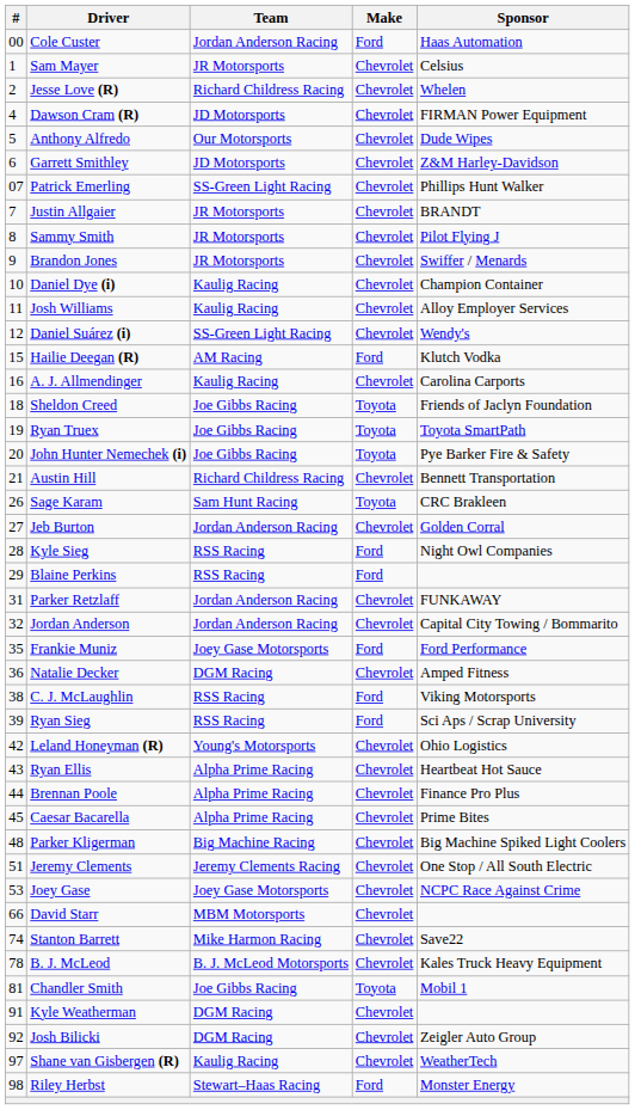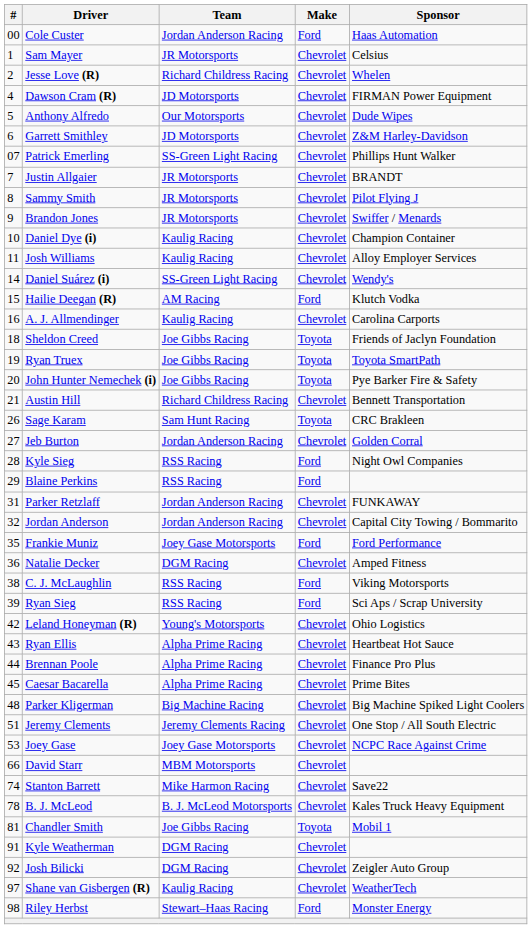 <table class="wikitable" style="font-size: 95%;">
 <tr>
 <th>#</th>
 <th>Driver</th>
 <th>Team</th>
 <th>Make</th>
 <th>Sponsor</th>
 </tr>
 <tr>
 <td>00</td>
 <td><a href='#'>Cole Custer</a></td>
 <td><a href='#'>Jordan Anderson Racing</a></td>
 <td><a href='#'>Ford</a></td>
 <td><a href='#'>Haas Automation</a></td>
 </tr>
 <tr>
 <td>1</td>
 <td><a href='#'>Sam Mayer</a></td>
 <td><a href='#'>JR Motorsports</a></td>
 <td><a href='#'>Chevrolet</a></td>
 <td>Celsius</td>
 </tr>
 <tr>
 <td>2</td>
 <td><a href='#'>Jesse Love</a> <strong>(R)</strong></td>
 <td><a href='#'>Richard Childress Racing</a></td>
 <td><a href='#'>Chevrolet</a></td>
 <td><a href='#'>Whelen</a></td>
 </tr>
 <tr>
 <td>4</td>
 <td><a href='#'>Dawson Cram</a> <strong>(R)</strong></td>
 <td><a href='#'>JD Motorsports</a></td>
 <td><a href='#'>Chevrolet</a></td>
 <td>FIRMAN Power Equipment</td>
 </tr>
 <tr>
 <td>5</td>
 <td><a href='#'>Anthony Alfredo</a></td>
 <td><a href='#'>Our Motorsports</a></td>
 <td><a href='#'>Chevrolet</a></td>
 <td><a href='#'>Dude Wipes</a></td>
 </tr>
 <tr>
 <td>6</td>
 <td><a href='#'>Garrett Smithley</a></td>
 <td><a href='#'>JD Motorsports</a></td>
 <td><a href='#'>Chevrolet</a></td>
 <td><a href='#'>Z&M Harley-Davidson</a></td>
 </tr>
 <tr>
 <td>07</td>
 <td><a href='#'>Patrick Emerling</a></td>
 <td><a href='#'>SS-Green Light Racing</a></td>
 <td><a href='#'>Chevrolet</a></td>
 <td>Phillips Hunt Walker</td>
 </tr>
 <tr>
 <td>7</td>
 <td><a href='#'>Justin Allgaier</a></td>
 <td><a href='#'>JR Motorsports</a></td>
 <td><a href='#'>Chevrolet</a></td>
 <td>BRANDT</td>
 </tr>
 <tr>
 <td>8</td>
 <td><a href='#'>Sammy Smith</a></td>
 <td><a href='#'>JR Motorsports</a></td>
 <td><a href='#'>Chevrolet</a></td>
 <td><a href='#'>Pilot Flying J</a></td>
 </tr>
 <tr>
 <td>9</td>
 <td><a href='#'>Brandon Jones</a></td>
 <td><a href='#'>JR Motorsports</a></td>
 <td><a href='#'>Chevrolet</a></td>
 <td><a href='#'>Swiffer</a> / <a href='#'>Menards</a></td>
 </tr>
 <tr>
 <td>10</td>
 <td><a href='#'>Daniel Dye</a> <strong>(i)</strong></td>
 <td><a href='#'>Kaulig Racing</a></td>
 <td><a href='#'>Chevrolet</a></td>
 <td>Champion Container</td>
 </tr>
 <tr>
 <td>11</td>
 <td><a href='#'>Josh Williams</a></td>
 <td><a href='#'>Kaulig Racing</a></td>
 <td><a href='#'>Chevrolet</a></td>
 <td>Alloy Employer Services</td>
 </tr>
 <tr>
-<td>12</td>
+<td>14</td>
 <td><a href='#'>Daniel Suárez</a> <strong>(i)</strong></td>
 <td><a href='#'>SS-Green Light Racing</a></td>
 <td><a href='#'>Chevrolet</a></td>
 <td><a href='#'>Wendy's</a></td>
 </tr>
 <tr>
 <td>15</td>
 <td><a href='#'>Hailie Deegan</a> <strong>(R)</strong></td>
 <td><a href='#'>AM Racing</a></td>
 <td><a href='#'>Ford</a></td>
 <td>Klutch Vodka</td>
 </tr>
 <tr>
 <td>16</td>
 <td><a href='#'>A. J. Allmendinger</a></td>
 <td nowrap=""><a href='#'>Kaulig Racing</a></td>
 <td><a href='#'>Chevrolet</a></td>
 <td>Carolina Carports</td>
 </tr>
 <tr>
 <td>18</td>
 <td><a href='#'>Sheldon Creed</a></td>
 <td><a href='#'>Joe Gibbs Racing</a></td>
 <td><a href='#'>Toyota</a></td>
 <td>Friends of Jaclyn Foundation</td>
 </tr>
 <tr>
 <td>19</td>
 <td><a href='#'>Ryan Truex</a></td>
 <td><a href='#'>Joe Gibbs Racing</a></td>
 <td><a href='#'>Toyota</a></td>
 <td><a href='#'>Toyota SmartPath</a></td>
 </tr>
 <tr>
 <td>20</td>
 <td nowrap><a href='#'>John Hunter Nemechek</a> <strong>(i)</strong></td>
 <td><a href='#'>Joe Gibbs Racing</a></td>
 <td><a href='#'>Toyota</a></td>
 <td>Pye Barker Fire & Safety</td>
 </tr>
 <tr>
 <td>21</td>
 <td><a href='#'>Austin Hill</a></td>
 <td><a href='#'>Richard Childress Racing</a></td>
 <td><a href='#'>Chevrolet</a></td>
 <td>Bennett Transportation</td>
 </tr>
 <tr>
 <td>26</td>
 <td><a href='#'>Sage Karam</a></td>
 <td><a href='#'>Sam Hunt Racing</a></td>
 <td><a href='#'>Toyota</a></td>
 <td>CRC Brakleen</td>
 </tr>
 <tr>
 <td>27</td>
 <td><a href='#'>Jeb Burton</a></td>
 <td><a href='#'>Jordan Anderson Racing</a></td>
 <td><a href='#'>Chevrolet</a></td>
 <td><a href='#'>Golden Corral</a></td>
 </tr>
 <tr>
 <td>28</td>
 <td><a href='#'>Kyle Sieg</a></td>
 <td><a href='#'>RSS Racing</a></td>
 <td><a href='#'>Ford</a></td>
 <td>Night Owl Companies</td>
 </tr>
 <tr>
 <td>29</td>
 <td><a href='#'>Blaine Perkins</a></td>
 <td><a href='#'>RSS Racing</a></td>
 <td><a href='#'>Ford</a></td>
 <td></td>
 </tr>
 <tr>
 <td>31</td>
 <td><a href='#'>Parker Retzlaff</a></td>
 <td><a href='#'>Jordan Anderson Racing</a></td>
 <td><a href='#'>Chevrolet</a></td>
 <td>FUNKAWAY</td>
 </tr>
 <tr>
 <td>32</td>
 <td><a href='#'>Jordan Anderson</a></td>
 <td><a href='#'>Jordan Anderson Racing</a></td>
 <td><a href='#'>Chevrolet</a></td>
 <td nowrap>Capital City Towing / Bommarito</td>
 </tr>
 <tr>
 <td>35</td>
 <td><a href='#'>Frankie Muniz</a></td>
 <td><a href='#'>Joey Gase Motorsports</a></td>
 <td><a href='#'>Ford</a></td>
 <td><a href='#'>Ford Performance</a></td>
 </tr>
 <tr>
 <td>36</td>
 <td><a href='#'>Natalie Decker</a></td>
 <td><a href='#'>DGM Racing</a></td>
 <td><a href='#'>Chevrolet</a></td>
 <td>Amped Fitness</td>
 </tr>
 <tr>
 <td>38</td>
 <td><a href='#'>C. J. McLaughlin</a></td>
 <td><a href='#'>RSS Racing</a></td>
 <td><a href='#'>Ford</a></td>
 <td>Viking Motorsports</td>
 </tr>
 <tr>
 <td>39</td>
 <td><a href='#'>Ryan Sieg</a></td>
 <td><a href='#'>RSS Racing</a></td>
 <td><a href='#'>Ford</a></td>
 <td>Sci Aps / Scrap University</td>
 </tr>
 <tr>
 <td>42</td>
 <td><a href='#'>Leland Honeyman</a> <strong>(R)</strong></td>
 <td><a href='#'>Young's Motorsports</a></td>
 <td><a href='#'>Chevrolet</a></td>
 <td>Ohio Logistics</td>
 </tr>
 <tr>
 <td>43</td>
 <td><a href='#'>Ryan Ellis</a></td>
 <td><a href='#'>Alpha Prime Racing</a></td>
 <td><a href='#'>Chevrolet</a></td>
 <td>Heartbeat Hot Sauce</td>
 </tr>
 <tr>
 <td>44</td>
 <td><a href='#'>Brennan Poole</a></td>
 <td><a href='#'>Alpha Prime Racing</a></td>
 <td><a href='#'>Chevrolet</a></td>
 <td>Finance Pro Plus</td>
 </tr>
 <tr>
 <td>45</td>
 <td><a href='#'>Caesar Bacarella</a></td>
 <td><a href='#'>Alpha Prime Racing</a></td>
 <td><a href='#'>Chevrolet</a></td>
 <td>Prime Bites</td>
 </tr>
 <tr>
 <td>48</td>
 <td><a href='#'>Parker Kligerman</a></td>
 <td><a href='#'>Big Machine Racing</a></td>
 <td><a href='#'>Chevrolet</a></td>
 <td nowrap>Big Machine Spiked Light Coolers</td>
 </tr>
 <tr>
 <td>51</td>
 <td><a href='#'>Jeremy Clements</a></td>
 <td nowrap><a href='#'>Jeremy Clements Racing</a></td>
 <td><a href='#'>Chevrolet</a></td>
 <td>One Stop / All South Electric</td>
 </tr>
 <tr>
 <td>53</td>
 <td><a href='#'>Joey Gase</a></td>
 <td><a href='#'>Joey Gase Motorsports</a></td>
 <td><a href='#'>Chevrolet</a></td>
 <td><a href='#'>NCPC Race Against Crime</a></td>
 </tr>
 <tr>
 <td>66</td>
 <td><a href='#'>David Starr</a></td>
 <td><a href='#'>MBM Motorsports</a></td>
 <td><a href='#'>Chevrolet</a></td>
 <td></td>
 </tr>
 <tr>
 <td>74</td>
 <td><a href='#'>Stanton Barrett</a></td>
 <td><a href='#'>Mike Harmon Racing</a></td>
 <td><a href='#'>Chevrolet</a></td>
 <td>Save22</td>
 </tr>
 <tr>
 <td>78</td>
 <td><a href='#'>B. J. McLeod</a></td>
 <td nowrap><a href='#'>B. J. McLeod Motorsports</a></td>
 <td><a href='#'>Chevrolet</a></td>
 <td>Kales Truck Heavy Equipment</td>
 </tr>
 <tr>
 <td>81</td>
 <td><a href='#'>Chandler Smith</a></td>
 <td><a href='#'>Joe Gibbs Racing</a></td>
 <td><a href='#'>Toyota</a></td>
 <td><a href='#'>Mobil 1</a></td>
 </tr>
 <tr>
 <td>91</td>
 <td><a href='#'>Kyle Weatherman</a></td>
 <td><a href='#'>DGM Racing</a></td>
 <td><a href='#'>Chevrolet</a></td>
 <td></td>
 </tr>
 <tr>
 <td>92</td>
 <td><a href='#'>Josh Bilicki</a></td>
 <td><a href='#'>DGM Racing</a></td>
 <td><a href='#'>Chevrolet</a></td>
 <td>Zeigler Auto Group</td>
 </tr>
 <tr>
 <td>97</td>
 <td><a href='#'>Shane van Gisbergen</a> <strong>(R)</strong></td>
 <td><a href='#'>Kaulig Racing</a></td>
 <td><a href='#'>Chevrolet</a></td>
 <td><a href='#'>WeatherTech</a></td>
 </tr>
 <tr>
 <td>98</td>
 <td><a href='#'>Riley Herbst</a></td>
 <td><a href='#'>Stewart–Haas Racing</a></td>
 <td><a href='#'>Ford</a></td>
 <td><a href='#'>Monster Energy</a></td>
 </tr>
 <tr>
 <th colspan="5"></th>
 </tr>
 </table>
